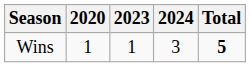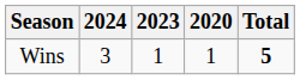 <table class="wikitable">
 <tr>
 <th>Season</th>
+<th>2024</th>
+<th>2023</th>
 <th>2020</th>
-<th>2023</th>
-<th>2024</th>
 <th>Total</th>
 </tr>
 <tr align="center">
 <td>Wins</td>
+<td>3</td>
 <td>1</td>
 <td>1</td>
-<td>3</td>
 <td><strong>5</strong></td>
 </tr>
 </table>
